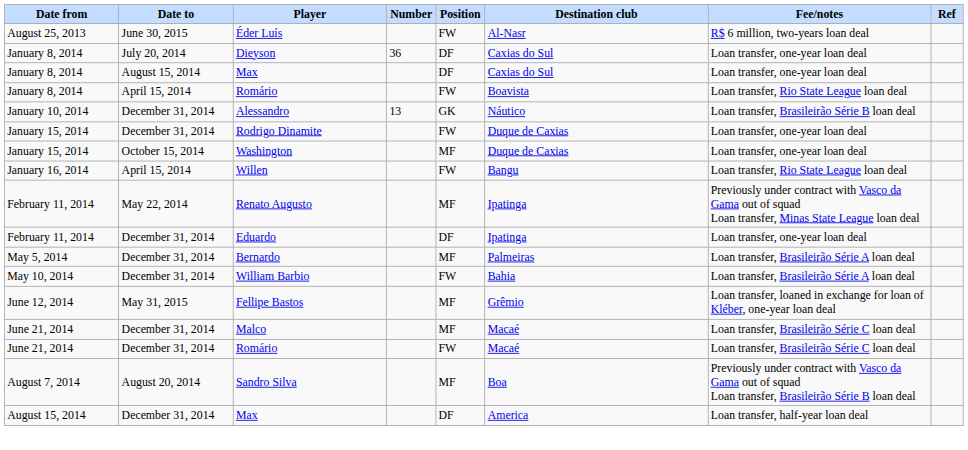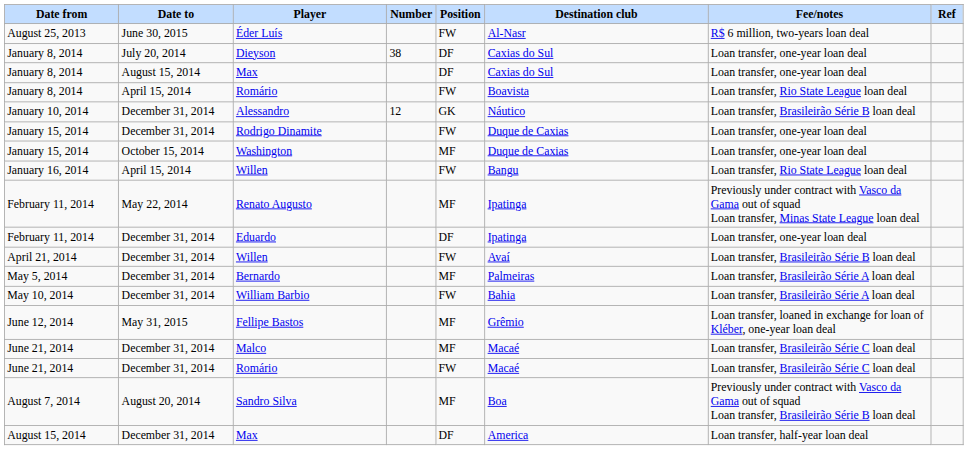 <table class="wikitable" style="text-align:left; font-size:85%;">
 <tr>
 <th style="background:#c2ddff; width:125px;">Date from</th>
 <th style="background:#c2ddff; width:125px;">Date to</th>
 <th style="background:#c2ddff; width:170px;">Player</th>
 <th style="background:#c2ddff; width:50px;">Number</th>
 <th style="background:#c2ddff; width:50px;">Position</th>
 <th style="background:#c2ddff; width:250px;">Destination club</th>
 <th style="background:#c2ddff; width:250px;">Fee/notes</th>
 <th style="background:#c2ddff; width:30px;">Ref</th>
 </tr>
 <tr>
 <td>August 25, 2013</td>
 <td>June 30, 2015</td>
 <td> <a href='#'>Éder Luís</a></td>
 <td></td>
 <td>FW</td>
 <td> <a href='#'>Al-Nasr</a></td>
 <td><a href='#'>R$</a> 6 million, two-years loan deal</td>
 <td></td>
 </tr>
 <tr>
 <td>January 8, 2014</td>
 <td>July 20, 2014</td>
 <td> <a href='#'>Dieyson</a></td>
-<td>36</td>
+<td>38</td>
 <td>DF</td>
 <td> <a href='#'>Caxias do Sul</a></td>
 <td>Loan transfer, one-year loan deal</td>
 <td></td>
 </tr>
 <tr>
 <td>January 8, 2014</td>
 <td>August 15, 2014</td>
 <td> <a href='#'>Max</a></td>
 <td></td>
 <td>DF</td>
 <td> <a href='#'>Caxias do Sul</a></td>
 <td>Loan transfer, one-year loan deal</td>
 <td></td>
 </tr>
 <tr>
 <td>January 8, 2014</td>
 <td>April 15, 2014</td>
 <td> <a href='#'>Romário</a></td>
 <td></td>
 <td>FW</td>
 <td> <a href='#'>Boavista</a></td>
 <td>Loan transfer, <a href='#'>Rio State League</a> loan deal</td>
 <td></td>
 </tr>
 <tr>
 <td>January 10, 2014</td>
 <td>December 31, 2014</td>
 <td> <a href='#'>Alessandro</a></td>
-<td>13</td>
+<td>12</td>
 <td>GK</td>
 <td> <a href='#'>Náutico</a></td>
 <td>Loan transfer, <a href='#'>Brasileirão Série B</a> loan deal</td>
 <td></td>
 </tr>
 <tr>
 <td>January 15, 2014</td>
 <td>December 31, 2014</td>
 <td> <a href='#'>Rodrigo Dinamite</a></td>
 <td></td>
 <td>FW</td>
 <td> <a href='#'>Duque de Caxias</a></td>
 <td>Loan transfer, one-year loan deal</td>
 <td></td>
 </tr>
 <tr>
 <td>January 15, 2014</td>
 <td>October 15, 2014</td>
 <td> <a href='#'>Washington</a></td>
 <td></td>
 <td>MF</td>
 <td> <a href='#'>Duque de Caxias</a></td>
 <td>Loan transfer, one-year loan deal</td>
 <td></td>
 </tr>
 <tr>
 <td>January 16, 2014</td>
 <td>April 15, 2014</td>
 <td> <a href='#'>Willen</a></td>
 <td></td>
 <td>FW</td>
 <td> <a href='#'>Bangu</a></td>
 <td>Loan transfer, <a href='#'>Rio State League</a> loan deal</td>
 <td></td>
 </tr>
 <tr>
 <td>February 11, 2014</td>
 <td>May 22, 2014</td>
 <td> <a href='#'>Renato Augusto</a></td>
 <td></td>
 <td>MF</td>
 <td> <a href='#'>Ipatinga</a></td>
 <td>Previously under contract with <a href='#'>Vasco da Gama</a> out of squad<br>Loan transfer, <a href='#'>Minas State League</a> loan deal</td>
 <td></td>
 </tr>
 <tr>
 <td>February 11, 2014</td>
 <td>December 31, 2014</td>
 <td> <a href='#'>Eduardo</a></td>
 <td></td>
 <td>DF</td>
 <td> <a href='#'>Ipatinga</a></td>
 <td>Loan transfer, one-year loan deal</td>
+<td></td>
+</tr>
+<tr>
+<td>April 21, 2014</td>
+<td>December 31, 2014</td>
+<td> <a href='#'>Willen</a></td>
+<td></td>
+<td>FW</td>
+<td> <a href='#'>Avaí</a></td>
+<td>Loan transfer, <a href='#'>Brasileirão Série B</a> loan deal</td>
 <td></td>
 </tr>
 <tr>
 <td>May 5, 2014</td>
 <td>December 31, 2014</td>
 <td> <a href='#'>Bernardo</a></td>
 <td></td>
 <td>MF</td>
 <td> <a href='#'>Palmeiras</a></td>
 <td>Loan transfer, <a href='#'>Brasileirão Série A</a> loan deal</td>
 <td></td>
 </tr>
 <tr>
 <td>May 10, 2014</td>
 <td>December 31, 2014</td>
 <td> <a href='#'>William Barbio</a></td>
 <td></td>
 <td>FW</td>
 <td> <a href='#'>Bahia</a></td>
 <td>Loan transfer, <a href='#'>Brasileirão Série A</a> loan deal</td>
 <td></td>
 </tr>
 <tr>
 <td>June 12, 2014</td>
 <td>May 31, 2015</td>
 <td> <a href='#'>Fellipe Bastos</a></td>
 <td></td>
 <td>MF</td>
 <td> <a href='#'>Grêmio</a></td>
 <td>Loan transfer, loaned in exchange for loan of <a href='#'>Kléber</a>, one-year loan deal</td>
 <td></td>
 </tr>
 <tr>
 <td>June 21, 2014</td>
 <td>December 31, 2014</td>
 <td> <a href='#'>Malco</a></td>
 <td></td>
 <td>MF</td>
 <td> <a href='#'>Macaé</a></td>
 <td>Loan transfer, <a href='#'>Brasileirão Série C</a> loan deal</td>
 <td></td>
 </tr>
 <tr>
 <td>June 21, 2014</td>
 <td>December 31, 2014</td>
 <td> <a href='#'>Romário</a></td>
 <td></td>
 <td>FW</td>
 <td> <a href='#'>Macaé</a></td>
 <td>Loan transfer, <a href='#'>Brasileirão Série C</a> loan deal</td>
 <td></td>
 </tr>
 <tr>
 <td>August 7, 2014</td>
 <td>August 20, 2014</td>
 <td> <a href='#'>Sandro Silva</a></td>
 <td></td>
 <td>MF</td>
 <td> <a href='#'>Boa</a></td>
 <td>Previously under contract with <a href='#'>Vasco da Gama</a> out of squad<br>Loan transfer, <a href='#'>Brasileirão Série B</a> loan deal</td>
 <td></td>
 </tr>
 <tr>
 <td>August 15, 2014</td>
 <td>December 31, 2014</td>
 <td> <a href='#'>Max</a></td>
 <td></td>
 <td>DF</td>
 <td> <a href='#'>America</a></td>
 <td>Loan transfer, half-year loan deal</td>
 <td></td>
 </tr>
 </table>
